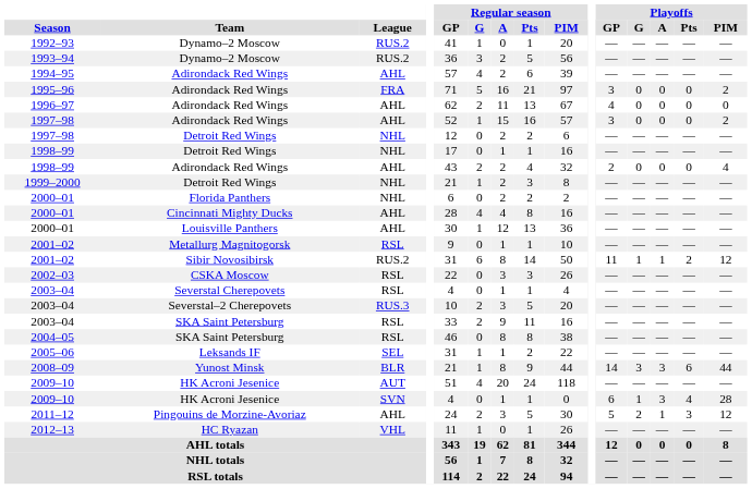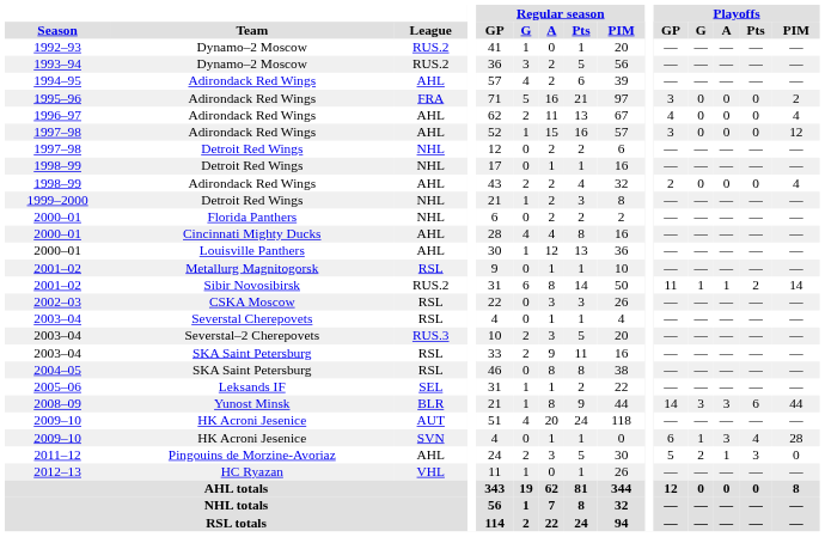 <table border="0" cellpadding="1" cellspacing="0" style="text-align:center; width:60em">
 <tr bgcolor="#e0e0e0">
 <th colspan="3" bgcolor="#ffffff"> </th>
 <th rowspan="100" bgcolor="#ffffff"> </th>
 <th colspan="5"><a href='#'>Regular season</a></th>
 <th rowspan="100" bgcolor="#ffffff"> </th>
 <th colspan="5"><a href='#'>Playoffs</a></th>
 </tr>
 <tr bgcolor="#e0e0e0">
 <th><a href='#'>Season</a></th>
 <th>Team</th>
 <th>League</th>
 <th>GP</th>
 <th><a href='#'>G</a></th>
 <th><a href='#'>A</a></th>
 <th><a href='#'>Pts</a></th>
 <th><a href='#'>PIM</a></th>
 <th>GP</th>
 <th>G</th>
 <th>A</th>
 <th>Pts</th>
 <th>PIM</th>
 </tr>
 <tr>
 <td><a href='#'>1992–93</a></td>
 <td>Dynamo–2 Moscow</td>
 <td><a href='#'>RUS.2</a></td>
 <td>41</td>
 <td>1</td>
 <td>0</td>
 <td>1</td>
 <td>20</td>
 <td>—</td>
 <td>—</td>
 <td>—</td>
 <td>—</td>
 <td>—</td>
 </tr>
 <tr bgcolor="#f0f0f0">
 <td><a href='#'>1993–94</a></td>
 <td>Dynamo–2 Moscow</td>
 <td>RUS.2</td>
 <td>36</td>
 <td>3</td>
 <td>2</td>
 <td>5</td>
 <td>56</td>
 <td>—</td>
 <td>—</td>
 <td>—</td>
 <td>—</td>
 <td>—</td>
 </tr>
 <tr>
 <td><a href='#'>1994–95</a></td>
 <td><a href='#'>Adirondack Red Wings</a></td>
 <td><a href='#'>AHL</a></td>
 <td>57</td>
 <td>4</td>
 <td>2</td>
 <td>6</td>
 <td>39</td>
 <td>—</td>
 <td>—</td>
 <td>—</td>
 <td>—</td>
 <td>—</td>
 </tr>
 <tr bgcolor="#f0f0f0">
 <td><a href='#'>1995–96</a></td>
 <td>Adirondack Red Wings</td>
 <td><a href='#'>FRA</a></td>
 <td>71</td>
 <td>5</td>
 <td>16</td>
 <td>21</td>
 <td>97</td>
 <td>3</td>
 <td>0</td>
 <td>0</td>
 <td>0</td>
 <td>2</td>
 </tr>
 <tr>
 <td><a href='#'>1996–97</a></td>
 <td>Adirondack Red Wings</td>
 <td>AHL</td>
 <td>62</td>
 <td>2</td>
 <td>11</td>
 <td>13</td>
 <td>67</td>
 <td>4</td>
 <td>0</td>
 <td>0</td>
 <td>0</td>
-<td>0</td>
+<td>4</td>
 </tr>
 <tr bgcolor="#f0f0f0">
 <td><a href='#'>1997–98</a></td>
 <td>Adirondack Red Wings</td>
 <td>AHL</td>
 <td>52</td>
 <td>1</td>
 <td>15</td>
 <td>16</td>
 <td>57</td>
 <td>3</td>
 <td>0</td>
 <td>0</td>
 <td>0</td>
-<td>2</td>
+<td>12</td>
 </tr>
 <tr>
 <td><a href='#'>1997–98</a></td>
 <td><a href='#'>Detroit Red Wings</a></td>
 <td><a href='#'>NHL</a></td>
 <td>12</td>
 <td>0</td>
 <td>2</td>
 <td>2</td>
 <td>6</td>
 <td>—</td>
 <td>—</td>
 <td>—</td>
 <td>—</td>
 <td>—</td>
 </tr>
 <tr bgcolor="#f0f0f0">
 <td><a href='#'>1998–99</a></td>
 <td>Detroit Red Wings</td>
 <td>NHL</td>
 <td>17</td>
 <td>0</td>
 <td>1</td>
 <td>1</td>
 <td>16</td>
 <td>—</td>
 <td>—</td>
 <td>—</td>
 <td>—</td>
 <td>—</td>
 </tr>
 <tr>
 <td><a href='#'>1998–99</a></td>
 <td>Adirondack Red Wings</td>
 <td>AHL</td>
 <td>43</td>
 <td>2</td>
 <td>2</td>
 <td>4</td>
 <td>32</td>
 <td>2</td>
 <td>0</td>
 <td>0</td>
 <td>0</td>
 <td>4</td>
 </tr>
 <tr bgcolor="#f0f0f0">
 <td><a href='#'>1999–2000</a></td>
 <td>Detroit Red Wings</td>
 <td>NHL</td>
 <td>21</td>
 <td>1</td>
 <td>2</td>
 <td>3</td>
 <td>8</td>
 <td>—</td>
 <td>—</td>
 <td>—</td>
 <td>—</td>
 <td>—</td>
 </tr>
 <tr>
 <td><a href='#'>2000–01</a></td>
 <td><a href='#'>Florida Panthers</a></td>
 <td>NHL</td>
 <td>6</td>
 <td>0</td>
 <td>2</td>
 <td>2</td>
 <td>2</td>
 <td>—</td>
 <td>—</td>
 <td>—</td>
 <td>—</td>
 <td>—</td>
 </tr>
 <tr bgcolor="#f0f0f0">
 <td><a href='#'>2000–01</a></td>
 <td><a href='#'>Cincinnati Mighty Ducks</a></td>
 <td>AHL</td>
 <td>28</td>
 <td>4</td>
 <td>4</td>
 <td>8</td>
 <td>16</td>
 <td>—</td>
 <td>—</td>
 <td>—</td>
 <td>—</td>
 <td>—</td>
 </tr>
 <tr>
 <td>2000–01</td>
 <td><a href='#'>Louisville Panthers</a></td>
 <td>AHL</td>
 <td>30</td>
 <td>1</td>
 <td>12</td>
 <td>13</td>
 <td>36</td>
 <td>—</td>
 <td>—</td>
 <td>—</td>
 <td>—</td>
 <td>—</td>
 </tr>
 <tr bgcolor="#f0f0f0">
 <td><a href='#'>2001–02</a></td>
 <td><a href='#'>Metallurg Magnitogorsk</a></td>
 <td><a href='#'>RSL</a></td>
 <td>9</td>
 <td>0</td>
 <td>1</td>
 <td>1</td>
 <td>10</td>
 <td>—</td>
 <td>—</td>
 <td>—</td>
 <td>—</td>
 <td>—</td>
 </tr>
 <tr>
 <td><a href='#'>2001–02</a></td>
 <td><a href='#'>Sibir Novosibirsk</a></td>
 <td>RUS.2</td>
 <td>31</td>
 <td>6</td>
 <td>8</td>
 <td>14</td>
 <td>50</td>
 <td>11</td>
 <td>1</td>
 <td>1</td>
 <td>2</td>
-<td>12</td>
+<td>14</td>
 </tr>
 <tr bgcolor="#f0f0f0">
 <td><a href='#'>2002–03</a></td>
 <td><a href='#'>CSKA Moscow</a></td>
 <td>RSL</td>
 <td>22</td>
 <td>0</td>
 <td>3</td>
 <td>3</td>
 <td>26</td>
 <td>—</td>
 <td>—</td>
 <td>—</td>
 <td>—</td>
 <td>—</td>
 </tr>
 <tr>
 <td><a href='#'>2003–04</a></td>
 <td><a href='#'>Severstal Cherepovets</a></td>
 <td>RSL</td>
 <td>4</td>
 <td>0</td>
 <td>1</td>
 <td>1</td>
 <td>4</td>
 <td>—</td>
 <td>—</td>
 <td>—</td>
 <td>—</td>
 <td>—</td>
 </tr>
 <tr bgcolor="#f0f0f0">
 <td>2003–04</td>
 <td>Severstal–2 Cherepovets</td>
 <td><a href='#'>RUS.3</a></td>
 <td>10</td>
 <td>2</td>
 <td>3</td>
 <td>5</td>
 <td>20</td>
 <td>—</td>
 <td>—</td>
 <td>—</td>
 <td>—</td>
 <td>—</td>
 </tr>
 <tr>
 <td>2003–04</td>
 <td><a href='#'>SKA Saint Petersburg</a></td>
 <td>RSL</td>
 <td>33</td>
 <td>2</td>
 <td>9</td>
 <td>11</td>
 <td>16</td>
 <td>—</td>
 <td>—</td>
 <td>—</td>
 <td>—</td>
 <td>—</td>
 </tr>
 <tr bgcolor="#f0f0f0">
 <td><a href='#'>2004–05</a></td>
 <td>SKA Saint Petersburg</td>
 <td>RSL</td>
 <td>46</td>
 <td>0</td>
 <td>8</td>
 <td>8</td>
 <td>38</td>
 <td>—</td>
 <td>—</td>
 <td>—</td>
 <td>—</td>
 <td>—</td>
 </tr>
 <tr>
 <td><a href='#'>2005–06</a></td>
 <td><a href='#'>Leksands IF</a></td>
 <td><a href='#'>SEL</a></td>
 <td>31</td>
 <td>1</td>
 <td>1</td>
 <td>2</td>
 <td>22</td>
 <td>—</td>
 <td>—</td>
 <td>—</td>
 <td>—</td>
 <td>—</td>
 </tr>
 <tr bgcolor="#f0f0f0">
 <td><a href='#'>2008–09</a></td>
 <td><a href='#'>Yunost Minsk</a></td>
 <td><a href='#'>BLR</a></td>
 <td>21</td>
 <td>1</td>
 <td>8</td>
 <td>9</td>
 <td>44</td>
 <td>14</td>
 <td>3</td>
 <td>3</td>
 <td>6</td>
 <td>44</td>
 </tr>
 <tr>
 <td><a href='#'>2009–10</a></td>
 <td><a href='#'>HK Acroni Jesenice</a></td>
 <td><a href='#'>AUT</a></td>
 <td>51</td>
 <td>4</td>
 <td>20</td>
 <td>24</td>
 <td>118</td>
 <td>—</td>
 <td>—</td>
 <td>—</td>
 <td>—</td>
 <td>—</td>
 </tr>
 <tr bgcolor="#f0f0f0">
 <td><a href='#'>2009–10</a></td>
 <td>HK Acroni Jesenice</td>
 <td><a href='#'>SVN</a></td>
 <td>4</td>
 <td>0</td>
 <td>1</td>
 <td>1</td>
 <td>0</td>
 <td>6</td>
 <td>1</td>
 <td>3</td>
 <td>4</td>
 <td>28</td>
 </tr>
 <tr>
 <td><a href='#'>2011–12</a></td>
 <td><a href='#'>Pingouins de Morzine-Avoriaz</a></td>
 <td>AHL</td>
 <td>24</td>
 <td>2</td>
 <td>3</td>
 <td>5</td>
 <td>30</td>
 <td>5</td>
 <td>2</td>
 <td>1</td>
 <td>3</td>
-<td>12</td>
+<td>0</td>
 </tr>
 <tr bgcolor="#f0f0f0">
 <td><a href='#'>2012–13</a></td>
 <td><a href='#'>HC Ryazan</a></td>
 <td><a href='#'>VHL</a></td>
 <td>11</td>
 <td>1</td>
 <td>0</td>
 <td>1</td>
 <td>26</td>
 <td>—</td>
 <td>—</td>
 <td>—</td>
 <td>—</td>
 <td>—</td>
 </tr>
 <tr bgcolor="#e0e0e0">
 <th colspan="3">AHL totals</th>
 <th>343</th>
 <th>19</th>
 <th>62</th>
 <th>81</th>
 <th>344</th>
 <th>12</th>
 <th>0</th>
 <th>0</th>
 <th>0</th>
 <th>8</th>
 </tr>
 <tr bgcolor="#e0e0e0">
 <th colspan="3">NHL totals</th>
 <th>56</th>
 <th>1</th>
 <th>7</th>
 <th>8</th>
 <th>32</th>
 <th>—</th>
 <th>—</th>
 <th>—</th>
 <th>—</th>
 <th>—</th>
 </tr>
 <tr bgcolor="#e0e0e0">
 <th colspan="3">RSL totals</th>
 <th>114</th>
 <th>2</th>
 <th>22</th>
 <th>24</th>
 <th>94</th>
 <th>—</th>
 <th>—</th>
 <th>—</th>
 <th>—</th>
 <th>—</th>
 </tr>
 </table>
